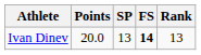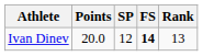 <table class="wikitable" border="1" style="font-size:90%">
 <tr>
 <th>Athlete</th>
 <th>Points</th>
 <th>SP</th>
 <th>FS</th>
 <th>Rank</th>
 </tr>
 <tr align=center>
 <td align=left><a href='#'>Ivan Dinev</a></td>
 <td>20.0</td>
-<td>13</td>
+<td>12</td>
 <td><strong>14</strong></td>
 <td>13</td>
 </tr>
 </table>
